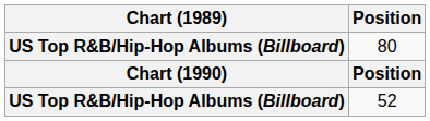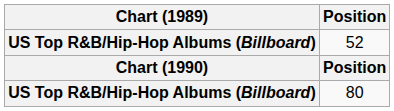 <table class="wikitable plainrowheaders" style="text-align:center">
 <tr>
 <th scope="col">Chart (1989)</th>
 <th scope="col">Position</th>
 </tr>
 <tr>
 <th scope="row">US Top R&B/Hip-Hop Albums (<em>Billboard</em>)</th>
-<td>80</td>
+<td>52</td>
 </tr>
 <tr>
 <th scope="col">Chart (1990)</th>
 <th scope="col">Position</th>
 </tr>
 <tr>
 <th scope="row">US Top R&B/Hip-Hop Albums (<em>Billboard</em>)</th>
-<td>52</td>
+<td>80</td>
 </tr>
 </table>
